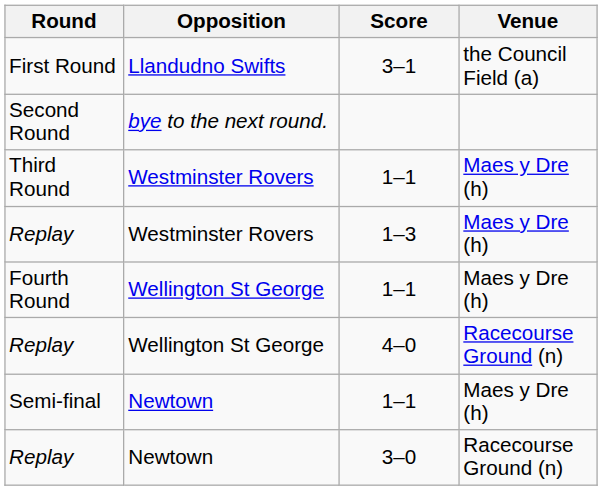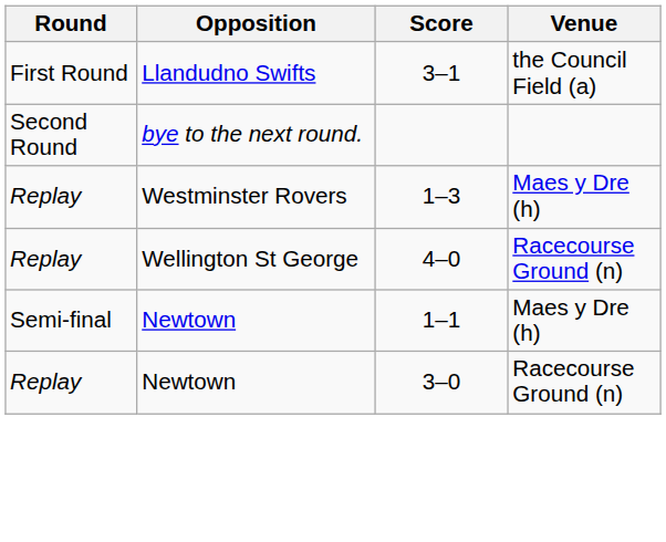 <table class="wikitable" style="text-align:left;margin-left:1em;float:right">
 <tr>
 <th width=85>Round</th>
 <th width=160>Opposition</th>
 <th width=85>Score</th>
 <th width=100>Venue</th>
 </tr>
 <tr>
 <td>First Round</td>
 <td><a href='#'>Llandudno Swifts</a></td>
 <td align=center>3–1</td>
 <td>the Council Field (a)</td>
 </tr>
 <tr>
 <td>Second Round</td>
 <td><em><a href='#'>bye</a> to the next round.</em></td>
 <td></td>
 <td></td>
 </tr>
 <tr>
-<td>Third Round</td>
-<td><a href='#'>Westminster Rovers</a></td>
-<td align=center>1–1</td>
-<td><a href='#'>Maes y Dre</a> (h)</td>
-</tr>
-<tr>
 <td><em>Replay</em></td>
 <td>Westminster Rovers</td>
 <td align=center>1–3</td>
 <td><a href='#'>Maes y Dre</a> (h)</td>
-</tr>
-<tr>
-<td>Fourth Round</td>
-<td><a href='#'>Wellington St George</a></td>
-<td align=center>1–1</td>
-<td>Maes y Dre (h)</td>
 </tr>
 <tr>
 <td><em>Replay</em></td>
 <td>Wellington St George</td>
 <td align=center>4–0</td>
 <td><a href='#'>Racecourse Ground</a> (n)</td>
 </tr>
 <tr>
 <td>Semi-final</td>
 <td><a href='#'>Newtown</a></td>
 <td align=center>1–1</td>
 <td>Maes y Dre (h)</td>
 </tr>
 <tr>
 <td><em>Replay</em></td>
 <td>Newtown</td>
 <td align=center>3–0</td>
 <td>Racecourse Ground (n)</td>
 </tr>
 </table>
